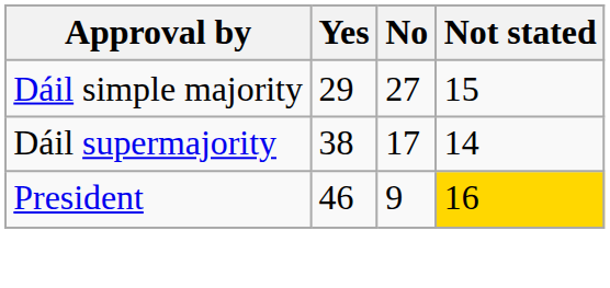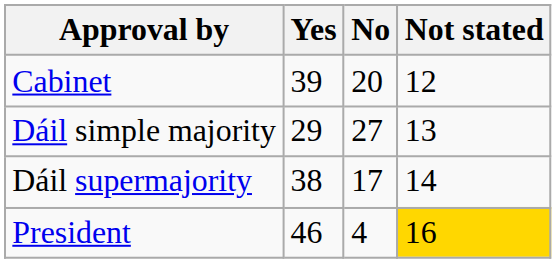 <table class="wikitable">
 <tr>
 <th>Approval by</th>
 <th>Yes</th>
 <th>No</th>
 <th>Not stated</th>
 </tr>
 <tr>
+<td><a href='#'>Cabinet</a></td>
+<td>39</td>
+<td>20</td>
+<td>12</td>
+</tr>
+<tr>
 <td><a href='#'>Dáil</a> simple majority</td>
 <td>29</td>
 <td>27</td>
-<td>15</td>
+<td>13</td>
 </tr>
 <tr>
 <td>Dáil <a href='#'>supermajority</a></td>
 <td>38</td>
 <td>17</td>
 <td>14</td>
 </tr>
 <tr>
 <td><a href='#'>President</a></td>
 <td>46</td>
-<td>9</td>
+<td>4</td>
 <td style="background: gold;">16</td>
 </tr>
 </table>
